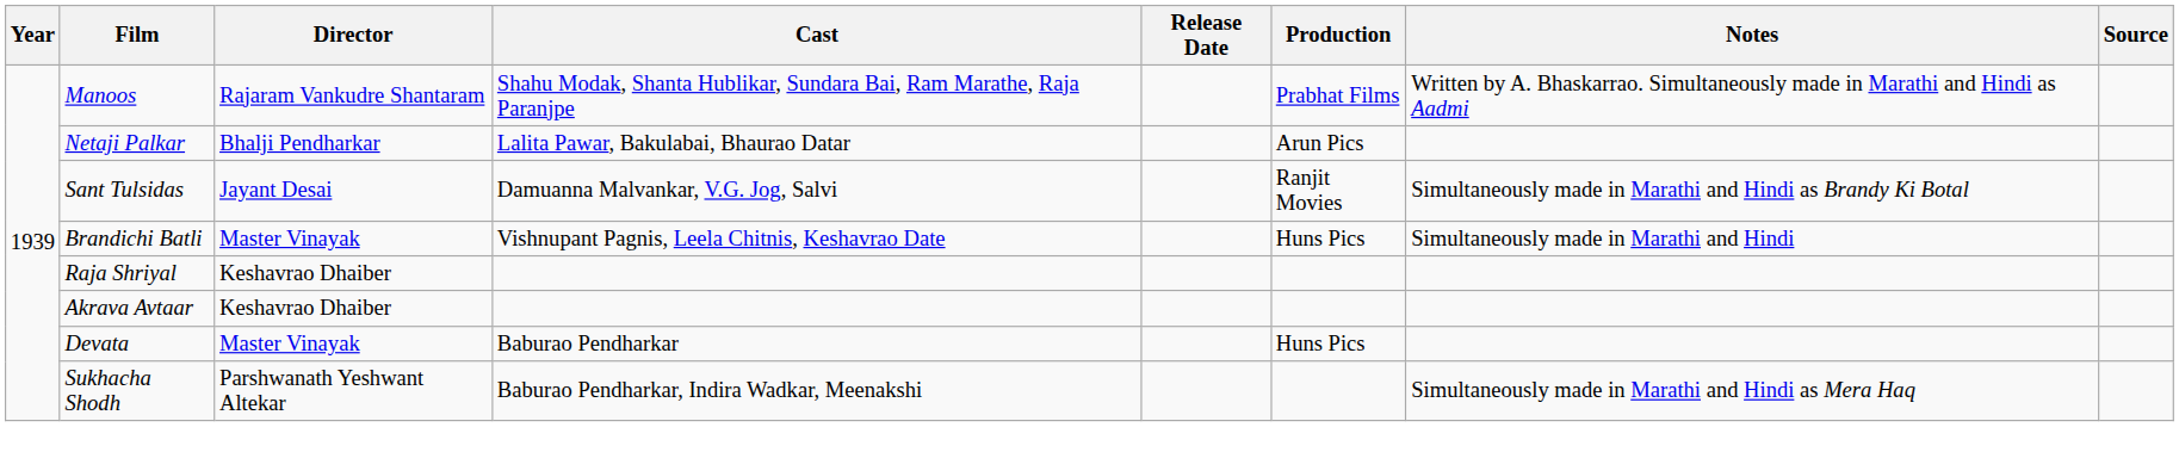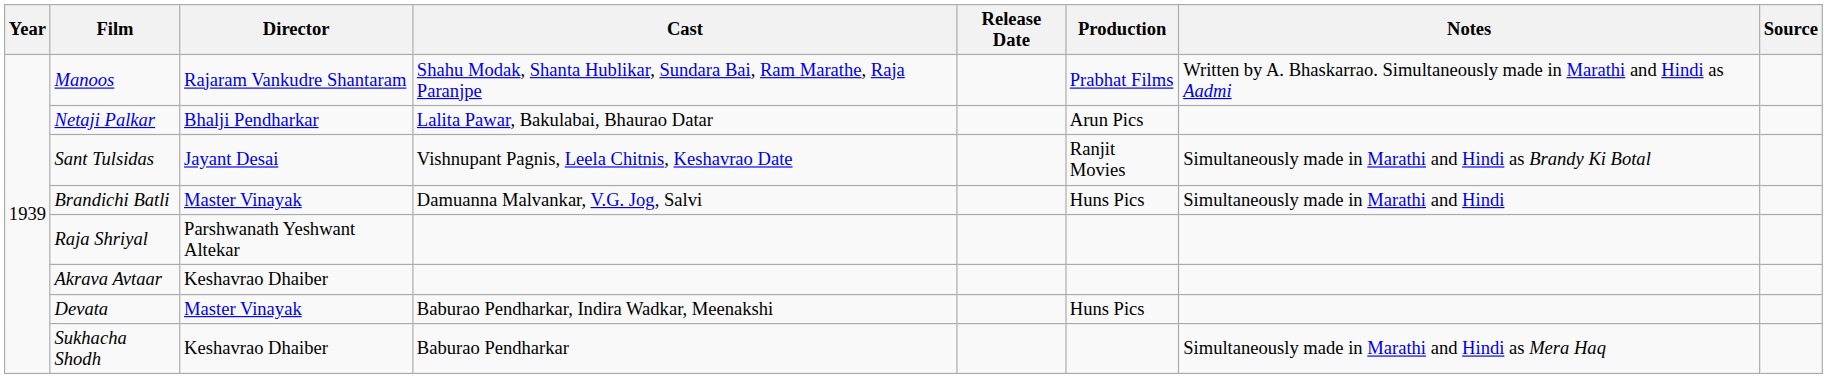 <table class ="wikitable sortable collapsible">
 <tr>
 <th>Year</th>
 <th>Film</th>
 <th>Director</th>
 <th class="unsortable">Cast</th>
 <th>Release Date</th>
 <th class="unsortable">Production</th>
 <th class="unsortable">Notes</th>
 <th class="unsortable">Source</th>
 </tr>
 <tr>
 <td rowspan="8" align="center">1939</td>
 <td><em><a href='#'>Manoos</a></em></td>
 <td><a href='#'>Rajaram Vankudre Shantaram</a></td>
 <td><a href='#'>Shahu Modak</a>, <a href='#'>Shanta Hublikar</a>, <a href='#'>Sundara Bai</a>, <a href='#'>Ram Marathe</a>, <a href='#'>Raja Paranjpe</a></td>
 <td></td>
 <td><a href='#'>Prabhat Films</a></td>
 <td>Written by A. Bhaskarrao. Simultaneously made in <a href='#'>Marathi</a> and <a href='#'>Hindi</a> as <em><a href='#'>Aadmi</a></em></td>
 <td></td>
 </tr>
 <tr>
 <td><em><a href='#'>Netaji Palkar</a></em></td>
 <td><a href='#'>Bhalji Pendharkar</a></td>
 <td><a href='#'>Lalita Pawar</a>, Bakulabai, Bhaurao Datar</td>
 <td></td>
 <td>Arun Pics</td>
 <td></td>
 <td></td>
 </tr>
 <tr>
 <td><em>Sant Tulsidas</em></td>
 <td><a href='#'>Jayant Desai</a></td>
-<td>Damuanna Malvankar, <a href='#'>V.G. Jog</a>, Salvi</td>
+<td>Vishnupant Pagnis, <a href='#'>Leela Chitnis</a>, <a href='#'>Keshavrao Date</a></td>
 <td></td>
 <td>Ranjit Movies</td>
 <td>Simultaneously made in <a href='#'>Marathi</a> and <a href='#'>Hindi</a> as <em>Brandy Ki Botal</em></td>
 <td></td>
 </tr>
 <tr>
 <td><em>Brandichi Batli</em></td>
 <td><a href='#'>Master Vinayak</a></td>
-<td>Vishnupant Pagnis, <a href='#'>Leela Chitnis</a>, <a href='#'>Keshavrao Date</a></td>
+<td>Damuanna Malvankar, <a href='#'>V.G. Jog</a>, Salvi</td>
 <td></td>
 <td>Huns Pics</td>
 <td>Simultaneously made in <a href='#'>Marathi</a> and <a href='#'>Hindi</a></td>
 <td></td>
 </tr>
 <tr>
 <td><em>Raja Shriyal</em></td>
-<td>Keshavrao Dhaiber</td>
+<td>Parshwanath Yeshwant Altekar</td>
 <td></td>
 <td></td>
 <td></td>
 <td></td>
 <td></td>
 </tr>
 <tr>
 <td><em>Akrava Avtaar</em></td>
 <td>Keshavrao Dhaiber</td>
 <td></td>
 <td></td>
 <td></td>
 <td></td>
 <td></td>
 </tr>
 <tr>
 <td><em>Devata</em></td>
 <td><a href='#'>Master Vinayak</a></td>
-<td>Baburao Pendharkar</td>
+<td>Baburao Pendharkar, Indira Wadkar, Meenakshi</td>
 <td></td>
 <td>Huns Pics</td>
 <td></td>
 <td></td>
 </tr>
 <tr>
 <td><em>Sukhacha Shodh</em></td>
-<td>Parshwanath Yeshwant Altekar</td>
-<td>Baburao Pendharkar, Indira Wadkar, Meenakshi</td>
+<td>Keshavrao Dhaiber</td>
+<td>Baburao Pendharkar</td>
 <td></td>
 <td></td>
 <td>Simultaneously made in <a href='#'>Marathi</a> and <a href='#'>Hindi</a> as <em>Mera Haq</em></td>
 <td></td>
 </tr>
 </table>
